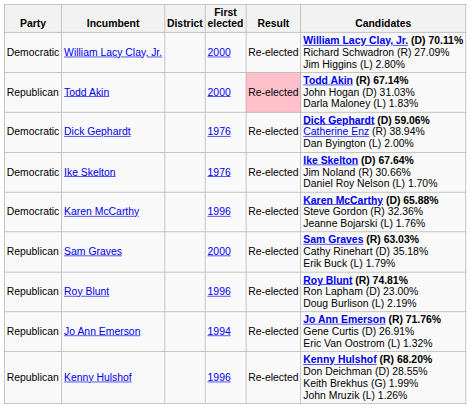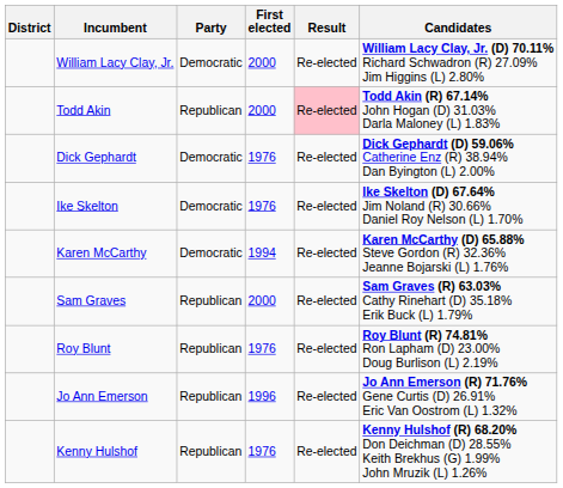 <table class=wikitable>
 <tr valign=bottom>
+<th>District</th>
+<th>Incumbent</th>
 <th>Party</th>
-<th>Incumbent</th>
-<th>District</th>
 <th>First<br>elected</th>
 <th>Result</th>
 <th>Candidates</th>
 </tr>
 <tr>
+<td></td>
+<td><a href='#'>William Lacy Clay, Jr.</a></td>
 <td>Democratic</td>
-<td><a href='#'>William Lacy Clay, Jr.</a></td>
-<td></td>
 <td><a href='#'>2000</a></td>
 <td>Re-elected</td>
 <td><strong><a href='#'>William Lacy Clay, Jr.</a> (D) 70.11%</strong><br>Richard Schwadron (R) 27.09%<br>Jim Higgins (L) 2.80%</td>
 </tr>
 <tr>
+<td></td>
+<td><a href='#'>Todd Akin</a></td>
 <td>Republican</td>
-<td><a href='#'>Todd Akin</a></td>
-<td></td>
 <td><a href='#'>2000</a></td>
 <td style="background: pink;">Re-elected</td>
 <td><strong><a href='#'>Todd Akin</a> (R) 67.14%</strong><br>John Hogan (D) 31.03%<br>Darla Maloney (L) 1.83%</td>
 </tr>
 <tr>
+<td></td>
+<td><a href='#'>Dick Gephardt</a></td>
 <td>Democratic</td>
-<td><a href='#'>Dick Gephardt</a></td>
-<td></td>
 <td><a href='#'>1976</a></td>
 <td>Re-elected</td>
 <td><strong><a href='#'>Dick Gephardt</a> (D) 59.06%</strong><br><a href='#'>Catherine Enz</a> (R) 38.94%<br>Dan Byington (L) 2.00%</td>
 </tr>
 <tr>
+<td></td>
+<td><a href='#'>Ike Skelton</a></td>
 <td>Democratic</td>
-<td><a href='#'>Ike Skelton</a></td>
-<td></td>
 <td><a href='#'>1976</a></td>
 <td>Re-elected</td>
 <td><strong><a href='#'>Ike Skelton</a> (D) 67.64%</strong><br>Jim Noland (R) 30.66%<br>Daniel Roy Nelson (L) 1.70%</td>
 </tr>
 <tr>
+<td></td>
+<td><a href='#'>Karen McCarthy</a></td>
 <td>Democratic</td>
-<td><a href='#'>Karen McCarthy</a></td>
-<td></td>
-<td><a href='#'>1996</a></td>
+<td><a href='#'>1994</a></td>
 <td>Re-elected</td>
 <td><strong><a href='#'>Karen McCarthy</a> (D) 65.88%</strong><br>Steve Gordon (R) 32.36%<br>Jeanne Bojarski (L) 1.76%</td>
 </tr>
 <tr>
+<td></td>
+<td><a href='#'>Sam Graves</a></td>
 <td>Republican</td>
-<td><a href='#'>Sam Graves</a></td>
-<td></td>
 <td><a href='#'>2000</a></td>
 <td>Re-elected</td>
 <td><strong><a href='#'>Sam Graves</a> (R) 63.03%</strong><br>Cathy Rinehart (D) 35.18%<br>Erik Buck (L) 1.79%</td>
 </tr>
 <tr>
+<td></td>
+<td><a href='#'>Roy Blunt</a></td>
 <td>Republican</td>
-<td><a href='#'>Roy Blunt</a></td>
-<td></td>
-<td><a href='#'>1996</a></td>
+<td><a href='#'>1976</a></td>
 <td>Re-elected</td>
 <td><strong><a href='#'>Roy Blunt</a> (R) 74.81%</strong><br>Ron Lapham (D) 23.00%<br>Doug Burlison (L) 2.19%</td>
 </tr>
 <tr>
+<td></td>
+<td><a href='#'>Jo Ann Emerson</a></td>
 <td>Republican</td>
-<td><a href='#'>Jo Ann Emerson</a></td>
-<td></td>
-<td><a href='#'>1994</a></td>
+<td><a href='#'>1996</a></td>
 <td>Re-elected</td>
 <td><strong><a href='#'>Jo Ann Emerson</a> (R) 71.76%</strong><br>Gene Curtis (D) 26.91%<br>Eric Van Oostrom (L) 1.32%</td>
 </tr>
 <tr>
+<td></td>
+<td><a href='#'>Kenny Hulshof</a></td>
 <td>Republican</td>
-<td><a href='#'>Kenny Hulshof</a></td>
-<td></td>
-<td><a href='#'>1996</a></td>
+<td><a href='#'>1976</a></td>
 <td>Re-elected</td>
 <td><strong><a href='#'>Kenny Hulshof</a> (R) 68.20%</strong><br>Don Deichman (D) 28.55%<br>Keith Brekhus (G) 1.99%<br>John Mruzik (L) 1.26%</td>
 </tr>
 </table>
